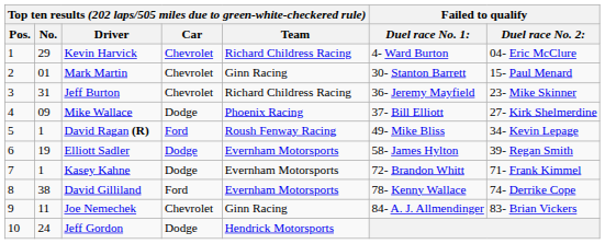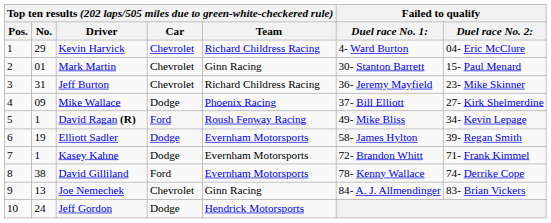 <table class="wikitable">
 <tr>
 <th colspan=5>Top ten results <em>(202 laps/505 miles due to green-white-checkered rule)</em></th>
 <th colspan=2>Failed to qualify</th>
 </tr>
 <tr>
 <th>Pos.</th>
 <th>No.</th>
 <th>Driver</th>
 <th>Car</th>
 <th>Team</th>
 <th><em>Duel race No. 1:</em></th>
 <th><em>Duel race No. 2:</em></th>
 </tr>
 <tr>
 <td>1</td>
 <td>29</td>
 <td><a href='#'>Kevin Harvick</a></td>
 <td><a href='#'>Chevrolet</a></td>
 <td><a href='#'>Richard Childress Racing</a></td>
 <td>4- <a href='#'>Ward Burton</a></td>
 <td>04- <a href='#'>Eric McClure</a></td>
 </tr>
 <tr>
 <td>2</td>
 <td>01</td>
 <td><a href='#'>Mark Martin</a></td>
 <td>Chevrolet</td>
 <td>Ginn Racing</td>
 <td>30- <a href='#'>Stanton Barrett</a></td>
 <td>15- <a href='#'>Paul Menard</a></td>
 </tr>
 <tr>
 <td>3</td>
 <td>31</td>
 <td><a href='#'>Jeff Burton</a></td>
 <td>Chevrolet</td>
 <td>Richard Childress Racing</td>
 <td>36- <a href='#'>Jeremy Mayfield</a></td>
 <td>23- <a href='#'>Mike Skinner</a></td>
 </tr>
 <tr>
 <td>4</td>
 <td>09</td>
 <td><a href='#'>Mike Wallace</a></td>
 <td>Dodge</td>
 <td><a href='#'>Phoenix Racing</a></td>
 <td>37- <a href='#'>Bill Elliott</a></td>
 <td>27- <a href='#'>Kirk Shelmerdine</a></td>
 </tr>
 <tr>
 <td>5</td>
 <td>1</td>
 <td><a href='#'>David Ragan</a> <strong>(R)</strong></td>
 <td><a href='#'>Ford</a></td>
 <td><a href='#'>Roush Fenway Racing</a></td>
 <td>49- <a href='#'>Mike Bliss</a></td>
 <td>34- <a href='#'>Kevin Lepage</a></td>
 </tr>
 <tr>
 <td>6</td>
 <td>19</td>
 <td><a href='#'>Elliott Sadler</a></td>
 <td><a href='#'>Dodge</a></td>
 <td><a href='#'>Evernham Motorsports</a></td>
 <td>58- <a href='#'>James Hylton</a></td>
 <td>39- <a href='#'>Regan Smith</a></td>
 </tr>
 <tr>
 <td>7</td>
 <td>1</td>
 <td><a href='#'>Kasey Kahne</a></td>
 <td>Dodge</td>
 <td>Evernham Motorsports</td>
 <td>72- <a href='#'>Brandon Whitt</a></td>
 <td>71- <a href='#'>Frank Kimmel</a></td>
 </tr>
 <tr>
 <td>8</td>
 <td>38</td>
 <td><a href='#'>David Gilliland</a></td>
 <td>Ford</td>
 <td><a href='#'>Evernham Motorsports</a></td>
 <td>78- <a href='#'>Kenny Wallace</a></td>
 <td>74- <a href='#'>Derrike Cope</a></td>
 </tr>
 <tr>
 <td>9</td>
-<td>11</td>
+<td>13</td>
 <td><a href='#'>Joe Nemechek</a></td>
 <td>Chevrolet</td>
 <td>Ginn Racing</td>
 <td>84- <a href='#'>A. J. Allmendinger</a></td>
 <td>83- <a href='#'>Brian Vickers</a></td>
 </tr>
 <tr>
 <td>10</td>
 <td>24</td>
 <td><a href='#'>Jeff Gordon</a></td>
 <td>Dodge</td>
 <td><a href='#'>Hendrick Motorsports</a></td>
 <th colspan="2"></th>
 </tr>
 </table>
